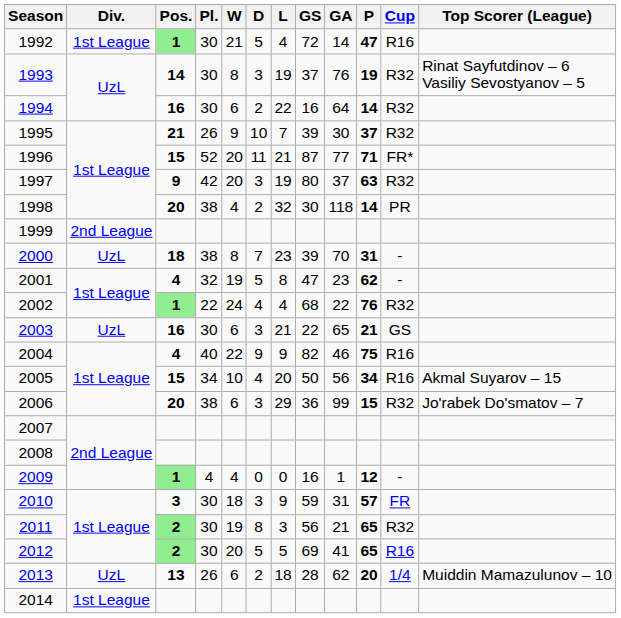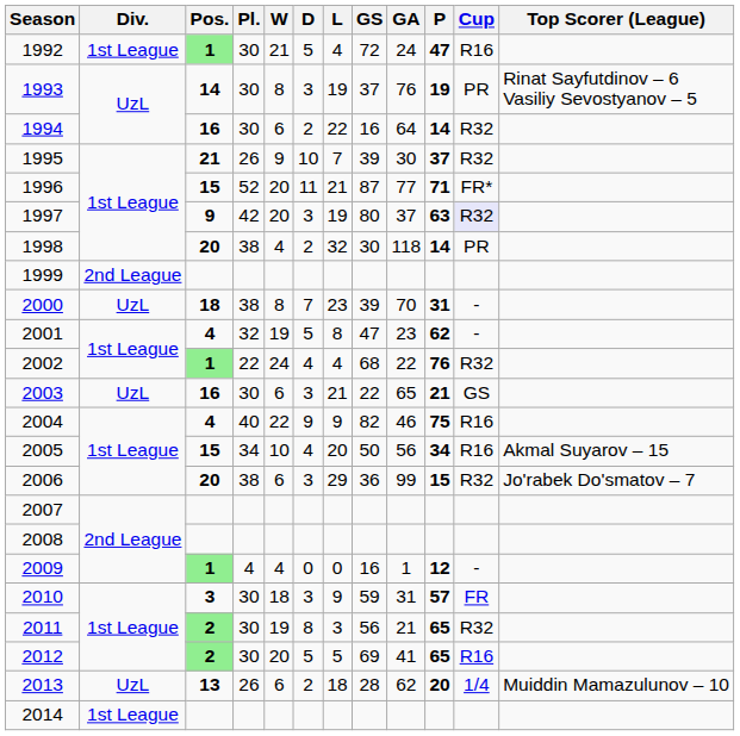 <table class="wikitable" style="text-align: center;">
 <tr>
 <th>Season</th>
 <th>Div.</th>
 <th>Pos.</th>
 <th>Pl.</th>
 <th>W</th>
 <th>D</th>
 <th>L</th>
 <th>GS</th>
 <th>GA</th>
 <th>P</th>
 <th><a href='#'>Cup</a></th>
 <th>Top Scorer (League)</th>
 </tr>
 <tr>
 <td>1992</td>
 <td rowspan="1"><a href='#'>1st League</a></td>
 <td bgcolor="lightgreen"><strong>1</strong></td>
 <td>30</td>
 <td>21</td>
 <td>5</td>
 <td>4</td>
 <td>72</td>
-<td>14</td>
+<td>24</td>
 <td><strong>47</strong></td>
 <td>R16</td>
 <td></td>
 </tr>
 <tr>
 <td><a href='#'>1993</a></td>
 <td rowspan="2"><a href='#'>UzL</a></td>
 <td><strong>14</strong></td>
 <td>30</td>
 <td>8</td>
 <td>3</td>
 <td>19</td>
 <td>37</td>
 <td>76</td>
 <td><strong>19</strong></td>
-<td>R32</td>
+<td>PR</td>
 <td align="left"> Rinat Sayfutdinov – 6 <br>  Vasiliy Sevostyanov – 5</td>
 </tr>
 <tr>
 <td><a href='#'>1994</a></td>
 <td><strong>16</strong></td>
 <td>30</td>
 <td>6</td>
 <td>2</td>
 <td>22</td>
 <td>16</td>
 <td>64</td>
 <td><strong>14</strong></td>
 <td>R32</td>
 <td></td>
 </tr>
 <tr>
 <td>1995</td>
 <td rowspan="4"><a href='#'>1st League</a></td>
 <td><strong>21</strong></td>
 <td>26</td>
 <td>9</td>
 <td>10</td>
 <td>7</td>
 <td>39</td>
 <td>30</td>
 <td><strong>37</strong></td>
 <td>R32</td>
 <td></td>
 </tr>
 <tr>
 <td>1996</td>
 <td><strong>15</strong></td>
 <td>52</td>
 <td>20</td>
 <td>11</td>
 <td>21</td>
 <td>87</td>
 <td>77</td>
 <td><strong>71</strong></td>
 <td>FR*</td>
 <td></td>
 </tr>
 <tr>
 <td>1997</td>
 <td><strong>9</strong></td>
 <td>42</td>
 <td>20</td>
 <td>3</td>
 <td>19</td>
 <td>80</td>
 <td>37</td>
 <td><strong>63</strong></td>
-<td>R32</td>
+<td style="background: lavender;">R32</td>
 <td></td>
 </tr>
 <tr>
 <td>1998</td>
 <td><strong>20</strong></td>
 <td>38</td>
 <td>4</td>
 <td>2</td>
 <td>32</td>
 <td>30</td>
 <td>118</td>
 <td><strong>14</strong></td>
 <td>PR</td>
 <td></td>
 </tr>
 <tr>
 <td>1999</td>
 <td rowspan="1"><a href='#'>2nd League</a></td>
 <td></td>
 <td></td>
 <td></td>
 <td></td>
 <td></td>
 <td></td>
 <td></td>
 <td></td>
 <td></td>
 <td></td>
 </tr>
 <tr>
 <td><a href='#'>2000</a></td>
 <td rowspan="1"><a href='#'>UzL</a></td>
 <td><strong>18</strong></td>
 <td>38</td>
 <td>8</td>
 <td>7</td>
 <td>23</td>
 <td>39</td>
 <td>70</td>
 <td><strong>31</strong></td>
 <td>-</td>
 <td></td>
 </tr>
 <tr>
 <td>2001</td>
 <td rowspan="2"><a href='#'>1st League</a></td>
 <td><strong>4</strong></td>
 <td>32</td>
 <td>19</td>
 <td>5</td>
 <td>8</td>
 <td>47</td>
 <td>23</td>
 <td><strong>62</strong></td>
 <td>-</td>
 <td></td>
 </tr>
 <tr>
 <td>2002</td>
 <td bgcolor="lightgreen"><strong>1</strong></td>
 <td>22</td>
 <td>24</td>
 <td>4</td>
 <td>4</td>
 <td>68</td>
 <td>22</td>
 <td><strong>76</strong></td>
 <td>R32</td>
 <td></td>
 </tr>
 <tr>
 <td><a href='#'>2003</a></td>
 <td rowspan="1"><a href='#'>UzL</a></td>
 <td><strong>16</strong></td>
 <td>30</td>
 <td>6</td>
 <td>3</td>
 <td>21</td>
 <td>22</td>
 <td>65</td>
 <td><strong>21</strong></td>
 <td>GS</td>
 <td></td>
 </tr>
 <tr>
 <td>2004</td>
 <td rowspan="3"><a href='#'>1st League</a></td>
 <td><strong>4</strong></td>
 <td>40</td>
 <td>22</td>
 <td>9</td>
 <td>9</td>
 <td>82</td>
 <td>46</td>
 <td><strong>75</strong></td>
 <td>R16</td>
 <td></td>
 </tr>
 <tr>
 <td>2005</td>
 <td><strong>15</strong></td>
 <td>34</td>
 <td>10</td>
 <td>4</td>
 <td>20</td>
 <td>50</td>
 <td>56</td>
 <td><strong>34</strong></td>
 <td>R16</td>
 <td align="left"> Akmal Suyarov – 15</td>
 </tr>
 <tr>
 <td>2006</td>
 <td><strong>20</strong></td>
 <td>38</td>
 <td>6</td>
 <td>3</td>
 <td>29</td>
 <td>36</td>
 <td>99</td>
 <td><strong>15</strong></td>
 <td>R32</td>
 <td align="left"> Jo'rabek Do'smatov – 7</td>
 </tr>
 <tr>
 <td>2007</td>
 <td rowspan="3"><a href='#'>2nd League</a></td>
 <td></td>
 <td></td>
 <td></td>
 <td></td>
 <td></td>
 <td></td>
 <td></td>
 <td></td>
 <td></td>
 <td></td>
 </tr>
 <tr>
 <td>2008</td>
 <td></td>
 <td></td>
 <td></td>
 <td></td>
 <td></td>
 <td></td>
 <td></td>
 <td></td>
 <td></td>
 <td></td>
 </tr>
 <tr>
 <td><a href='#'>2009</a></td>
 <td bgcolor="lightgreen"><strong>1</strong></td>
 <td>4</td>
 <td>4</td>
 <td>0</td>
 <td>0</td>
 <td>16</td>
 <td>1</td>
 <td><strong>12</strong></td>
 <td>-</td>
 <td></td>
 </tr>
 <tr>
 <td><a href='#'>2010</a></td>
 <td rowspan="3"><a href='#'>1st League</a></td>
 <td><strong>3</strong></td>
 <td>30</td>
 <td>18</td>
 <td>3</td>
 <td>9</td>
 <td>59</td>
 <td>31</td>
 <td><strong>57</strong></td>
 <td><a href='#'>FR</a></td>
 <td></td>
 </tr>
 <tr>
 <td><a href='#'>2011</a></td>
 <td bgcolor="lightgreen"><strong>2</strong></td>
 <td>30</td>
 <td>19</td>
 <td>8</td>
 <td>3</td>
 <td>56</td>
 <td>21</td>
 <td><strong>65</strong></td>
 <td>R32</td>
 <td></td>
 </tr>
 <tr>
 <td><a href='#'>2012</a></td>
 <td bgcolor="lightgreen"><strong>2</strong></td>
 <td>30</td>
 <td>20</td>
 <td>5</td>
 <td>5</td>
 <td>69</td>
 <td>41</td>
 <td><strong>65</strong></td>
 <td><a href='#'>R16</a></td>
 <td></td>
 </tr>
 <tr>
 <td><a href='#'>2013</a></td>
 <td><a href='#'>UzL</a></td>
 <td><strong>13</strong></td>
 <td>26</td>
 <td>6</td>
 <td>2</td>
 <td>18</td>
 <td>28</td>
 <td>62</td>
 <td><strong>20</strong></td>
 <td><a href='#'>1/4</a></td>
 <td align="left"> Muiddin Mamazulunov – 10</td>
 </tr>
 <tr>
 <td>2014</td>
 <td><a href='#'>1st League</a></td>
 <td></td>
 <td></td>
 <td></td>
 <td></td>
 <td></td>
 <td></td>
 <td></td>
 <td></td>
 <td></td>
 <td></td>
 </tr>
 </table>
